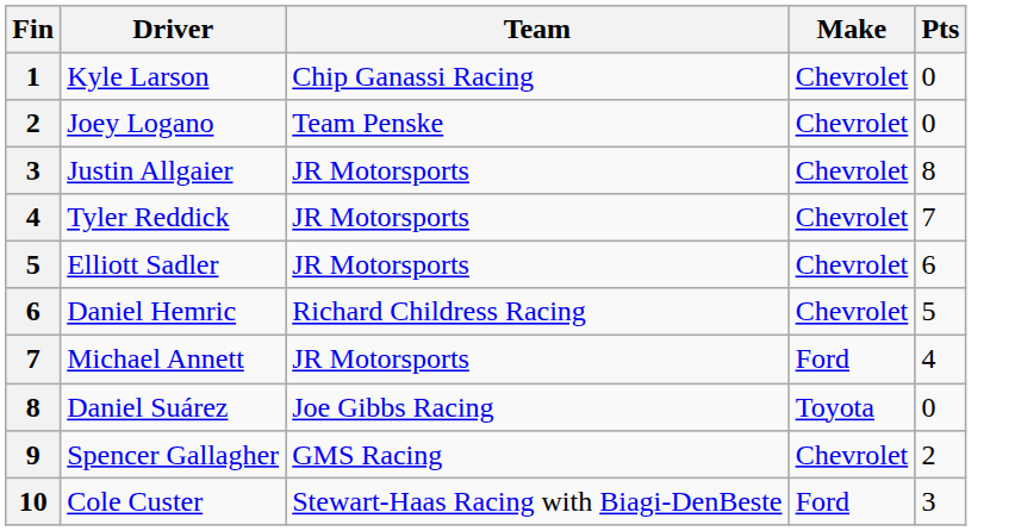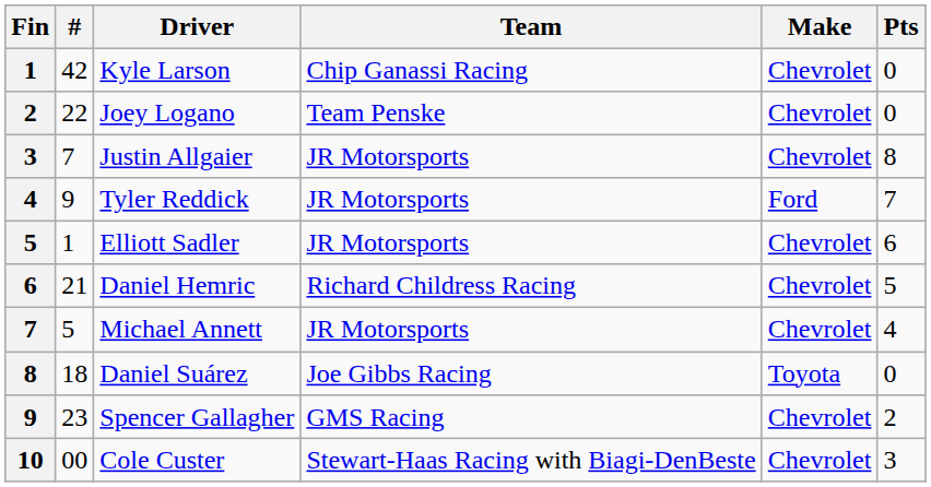 <table class="wikitable" style="font-size:95%">
 <tr>
 <th>Fin</th>
+<th>#</th>
 <th>Driver</th>
 <th>Team</th>
 <th>Make</th>
 <th>Pts</th>
 </tr>
 <tr>
 <th>1</th>
+<td>42</td>
 <td><a href='#'>Kyle Larson</a></td>
 <td><a href='#'>Chip Ganassi Racing</a></td>
 <td><a href='#'>Chevrolet</a></td>
 <td>0</td>
 </tr>
 <tr>
 <th>2</th>
+<td>22</td>
 <td><a href='#'>Joey Logano</a></td>
 <td><a href='#'>Team Penske</a></td>
 <td><a href='#'>Chevrolet</a></td>
 <td>0</td>
 </tr>
 <tr>
 <th>3</th>
+<td>7</td>
 <td><a href='#'>Justin Allgaier</a></td>
 <td><a href='#'>JR Motorsports</a></td>
 <td><a href='#'>Chevrolet</a></td>
 <td>8</td>
 </tr>
 <tr>
 <th>4</th>
+<td>9</td>
 <td><a href='#'>Tyler Reddick</a></td>
 <td><a href='#'>JR Motorsports</a></td>
-<td><a href='#'>Chevrolet</a></td>
+<td><a href='#'>Ford</a></td>
 <td>7</td>
 </tr>
 <tr>
 <th>5</th>
+<td>1</td>
 <td><a href='#'>Elliott Sadler</a></td>
 <td><a href='#'>JR Motorsports</a></td>
 <td><a href='#'>Chevrolet</a></td>
 <td>6</td>
 </tr>
 <tr>
 <th>6</th>
+<td>21</td>
 <td><a href='#'>Daniel Hemric</a></td>
 <td><a href='#'>Richard Childress Racing</a></td>
 <td><a href='#'>Chevrolet</a></td>
 <td>5</td>
 </tr>
 <tr>
 <th>7</th>
+<td>5</td>
 <td><a href='#'>Michael Annett</a></td>
 <td><a href='#'>JR Motorsports</a></td>
-<td><a href='#'>Ford</a></td>
+<td><a href='#'>Chevrolet</a></td>
 <td>4</td>
 </tr>
 <tr>
 <th>8</th>
+<td>18</td>
 <td><a href='#'>Daniel Suárez</a></td>
 <td><a href='#'>Joe Gibbs Racing</a></td>
 <td><a href='#'>Toyota</a></td>
 <td>0</td>
 </tr>
 <tr>
 <th>9</th>
+<td>23</td>
 <td><a href='#'>Spencer Gallagher</a></td>
 <td><a href='#'>GMS Racing</a></td>
 <td><a href='#'>Chevrolet</a></td>
 <td>2</td>
 </tr>
 <tr>
 <th>10</th>
+<td>00</td>
 <td><a href='#'>Cole Custer</a></td>
 <td><a href='#'>Stewart-Haas Racing</a> with <a href='#'>Biagi-DenBeste</a></td>
-<td><a href='#'>Ford</a></td>
+<td><a href='#'>Chevrolet</a></td>
 <td>3</td>
 </tr>
 </table>
